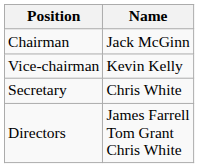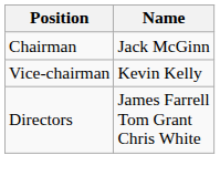 <table class="wikitable">
 <tr>
 <th>Position</th>
 <th>Name</th>
 </tr>
 <tr>
 <td>Chairman</td>
 <td>Jack McGinn</td>
 </tr>
 <tr>
 <td>Vice-chairman</td>
 <td>Kevin Kelly</td>
 </tr>
 <tr>
-<td>Secretary</td>
-<td>Chris White</td>
-</tr>
-<tr>
 <td>Directors</td>
 <td>James Farrell<br>Tom Grant<br>Chris White</td>
 </tr>
 </table>
